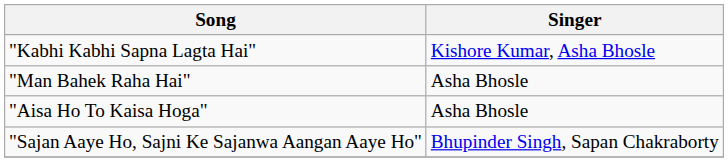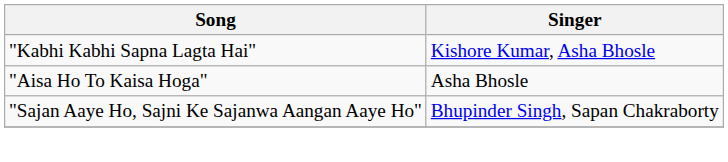 <table class="wikitable">
 <tr>
 <th>Song</th>
 <th>Singer</th>
 </tr>
 <tr>
 <td>"Kabhi Kabhi Sapna Lagta Hai"</td>
 <td><a href='#'>Kishore Kumar</a>, <a href='#'>Asha Bhosle</a></td>
-</tr>
-<tr>
-<td>"Man Bahek Raha Hai"</td>
-<td>Asha Bhosle</td>
 </tr>
 <tr>
 <td>"Aisa Ho To Kaisa Hoga"</td>
 <td>Asha Bhosle</td>
 </tr>
 <tr>
 <td>"Sajan Aaye Ho, Sajni Ke Sajanwa Aangan Aaye Ho"</td>
 <td><a href='#'>Bhupinder Singh</a>, Sapan Chakraborty</td>
 </tr>
 <tr>
 </tr>
 </table>
